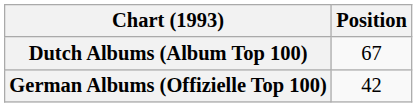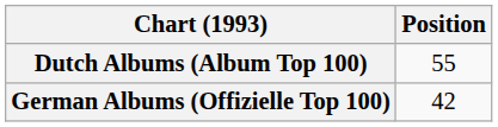 <table class="wikitable sortable plainrowheaders" style="text-align:center">
 <tr>
 <th scope="col">Chart (1993)</th>
 <th scope="col">Position</th>
 </tr>
 <tr>
 <th scope="row">Dutch Albums (Album Top 100)</th>
-<td>67</td>
+<td>55</td>
 </tr>
 <tr>
 <th scope="row">German Albums (Offizielle Top 100)</th>
 <td>42</td>
 </tr>
 </table>
